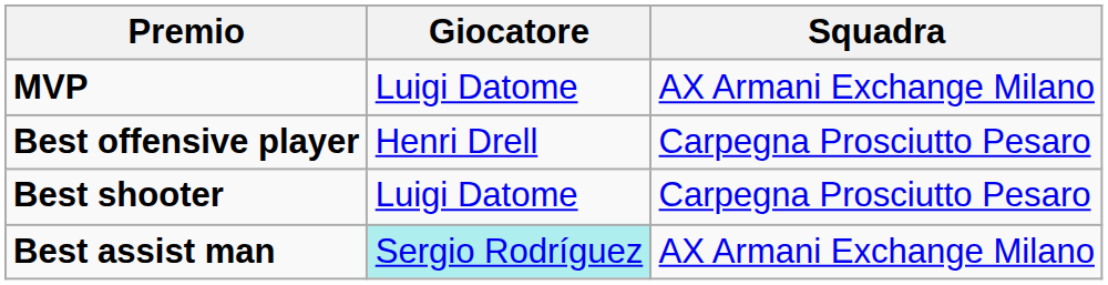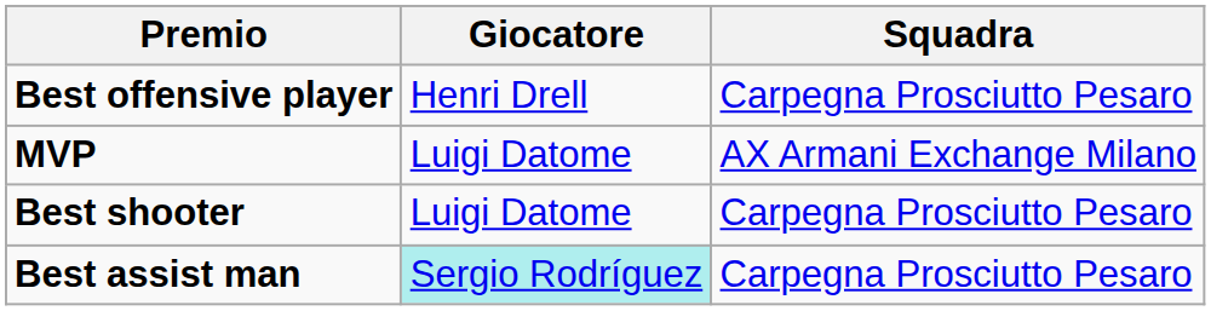 <table class=wikitable>
 <tr>
 <th>Premio</th>
 <th>Giocatore</th>
 <th>Squadra</th>
 </tr>
 <tr>
+<td><strong>Best offensive player</strong></td>
+<td> <a href='#'>Henri Drell</a></td>
+<td><a href='#'>Carpegna Prosciutto Pesaro</a></td>
+</tr>
+<tr>
 <td><strong>MVP</strong></td>
 <td> <a href='#'>Luigi Datome</a></td>
 <td><a href='#'>AX Armani Exchange Milano</a></td>
-</tr>
-<tr>
-<td><strong>Best offensive player</strong></td>
-<td> <a href='#'>Henri Drell</a></td>
-<td><a href='#'>Carpegna Prosciutto Pesaro</a></td>
 </tr>
 <tr>
 <td><strong>Best shooter</strong></td>
 <td> <a href='#'>Luigi Datome</a></td>
 <td><a href='#'>Carpegna Prosciutto Pesaro</a></td>
 </tr>
 <tr>
 <td><strong>Best assist man</strong></td>
 <td style="background: paleturquoise;"> <a href='#'>Sergio Rodríguez</a></td>
-<td><a href='#'>AX Armani Exchange Milano</a></td>
+<td><a href='#'>Carpegna Prosciutto Pesaro</a></td>
 </tr>
 </table>
